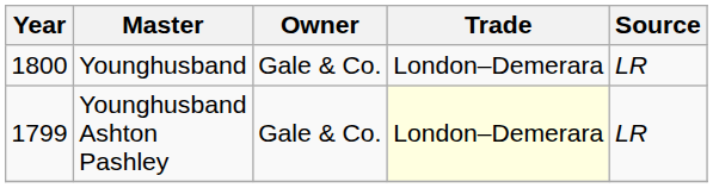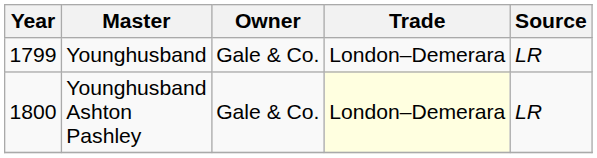 <table class=" wikitable">
 <tr>
 <th>Year</th>
 <th>Master</th>
 <th>Owner</th>
 <th>Trade</th>
 <th>Source</th>
 </tr>
 <tr>
-<td>1800</td>
+<td>1799</td>
 <td>Younghusband</td>
 <td>Gale & Co.</td>
 <td>London–Demerara</td>
 <td><em>LR</em></td>
 </tr>
 <tr>
-<td>1799</td>
+<td>1800</td>
 <td>Younghusband<br>Ashton<br>Pashley</td>
 <td>Gale & Co.</td>
 <td style="background: lightyellow;">London–Demerara</td>
 <td><em>LR</em></td>
 </tr>
 <tr>
 </tr>
 </table>
